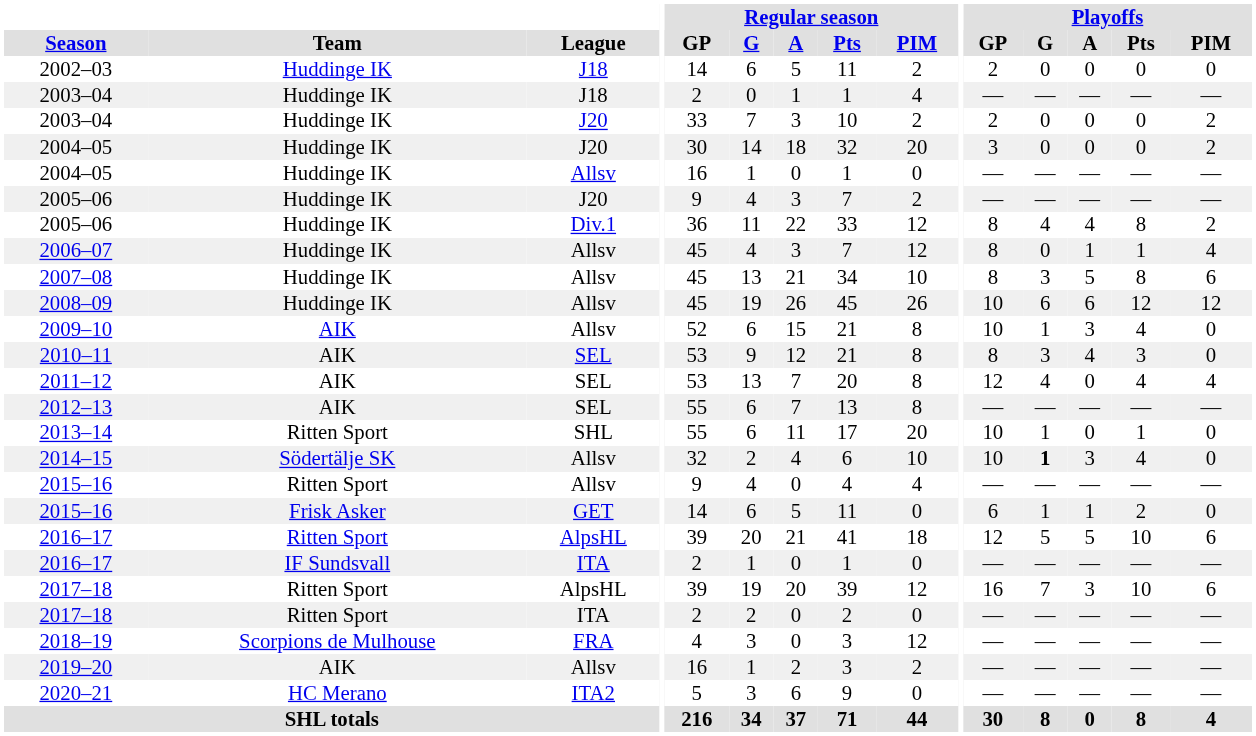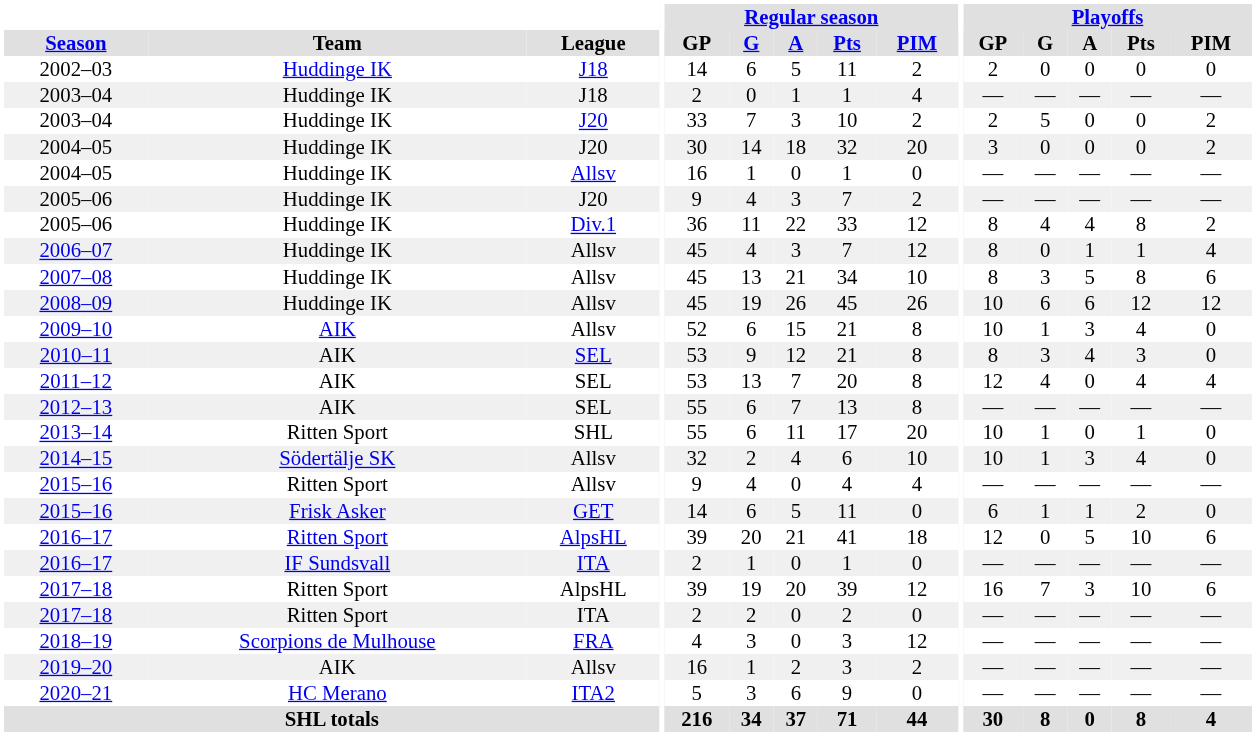 <table border="0" cellpadding="1" cellspacing="0" style="text-align:center; width:60em">
 <tr bgcolor="#e0e0e0">
 <th colspan="3" bgcolor="#ffffff"></th>
 <th rowspan="99" bgcolor="#ffffff"></th>
 <th colspan="5"><a href='#'>Regular season</a></th>
 <th rowspan="99" bgcolor="#ffffff"></th>
 <th colspan="5"><a href='#'>Playoffs</a></th>
 </tr>
 <tr bgcolor="#e0e0e0">
 <th><a href='#'>Season</a></th>
 <th>Team</th>
 <th>League</th>
 <th>GP</th>
 <th><a href='#'>G</a></th>
 <th><a href='#'>A</a></th>
 <th><a href='#'>Pts</a></th>
 <th><a href='#'>PIM</a></th>
 <th>GP</th>
 <th>G</th>
 <th>A</th>
 <th>Pts</th>
 <th>PIM</th>
 </tr>
 <tr>
 <td>2002–03</td>
 <td><a href='#'>Huddinge IK</a></td>
 <td><a href='#'>J18</a></td>
 <td>14</td>
 <td>6</td>
 <td>5</td>
 <td>11</td>
 <td>2</td>
 <td>2</td>
 <td>0</td>
 <td>0</td>
 <td>0</td>
 <td>0</td>
 </tr>
 <tr bgcolor="#f0f0f0">
 <td>2003–04</td>
 <td>Huddinge IK</td>
 <td>J18</td>
 <td>2</td>
 <td>0</td>
 <td>1</td>
 <td>1</td>
 <td>4</td>
 <td>—</td>
 <td>—</td>
 <td>—</td>
 <td>—</td>
 <td>—</td>
 </tr>
 <tr>
 <td>2003–04</td>
 <td>Huddinge IK</td>
 <td><a href='#'>J20</a></td>
 <td>33</td>
 <td>7</td>
 <td>3</td>
 <td>10</td>
 <td>2</td>
 <td>2</td>
-<td>0</td>
+<td>5</td>
 <td>0</td>
 <td>0</td>
 <td>2</td>
 </tr>
 <tr bgcolor="#f0f0f0">
 <td>2004–05</td>
 <td>Huddinge IK</td>
 <td>J20</td>
 <td>30</td>
 <td>14</td>
 <td>18</td>
 <td>32</td>
 <td>20</td>
 <td>3</td>
 <td>0</td>
 <td>0</td>
 <td>0</td>
 <td>2</td>
 </tr>
 <tr>
 <td>2004–05</td>
 <td>Huddinge IK</td>
 <td><a href='#'>Allsv</a></td>
 <td>16</td>
 <td>1</td>
 <td>0</td>
 <td>1</td>
 <td>0</td>
 <td>—</td>
 <td>—</td>
 <td>—</td>
 <td>—</td>
 <td>—</td>
 </tr>
 <tr bgcolor="#f0f0f0">
 <td>2005–06</td>
 <td>Huddinge IK</td>
 <td>J20</td>
 <td>9</td>
 <td>4</td>
 <td>3</td>
 <td>7</td>
 <td>2</td>
 <td>—</td>
 <td>—</td>
 <td>—</td>
 <td>—</td>
 <td>—</td>
 </tr>
 <tr>
 <td>2005–06</td>
 <td>Huddinge IK</td>
 <td><a href='#'>Div.1</a></td>
 <td>36</td>
 <td>11</td>
 <td>22</td>
 <td>33</td>
 <td>12</td>
 <td>8</td>
 <td>4</td>
 <td>4</td>
 <td>8</td>
 <td>2</td>
 </tr>
 <tr bgcolor="#f0f0f0">
 <td><a href='#'>2006–07</a></td>
 <td>Huddinge IK</td>
 <td>Allsv</td>
 <td>45</td>
 <td>4</td>
 <td>3</td>
 <td>7</td>
 <td>12</td>
 <td>8</td>
 <td>0</td>
 <td>1</td>
 <td>1</td>
 <td>4</td>
 </tr>
 <tr>
 <td><a href='#'>2007–08</a></td>
 <td>Huddinge IK</td>
 <td>Allsv</td>
 <td>45</td>
 <td>13</td>
 <td>21</td>
 <td>34</td>
 <td>10</td>
 <td>8</td>
 <td>3</td>
 <td>5</td>
 <td>8</td>
 <td>6</td>
 </tr>
 <tr bgcolor="#f0f0f0">
 <td><a href='#'>2008–09</a></td>
 <td>Huddinge IK</td>
 <td>Allsv</td>
 <td>45</td>
 <td>19</td>
 <td>26</td>
 <td>45</td>
 <td>26</td>
 <td>10</td>
 <td>6</td>
 <td>6</td>
 <td>12</td>
 <td>12</td>
 </tr>
 <tr>
 <td><a href='#'>2009–10</a></td>
 <td><a href='#'>AIK</a></td>
 <td>Allsv</td>
 <td>52</td>
 <td>6</td>
 <td>15</td>
 <td>21</td>
 <td>8</td>
 <td>10</td>
 <td>1</td>
 <td>3</td>
 <td>4</td>
 <td>0</td>
 </tr>
 <tr bgcolor="#f0f0f0">
 <td><a href='#'>2010–11</a></td>
 <td>AIK</td>
 <td><a href='#'>SEL</a></td>
 <td>53</td>
 <td>9</td>
 <td>12</td>
 <td>21</td>
 <td>8</td>
 <td>8</td>
 <td>3</td>
 <td>4</td>
 <td>3</td>
 <td>0</td>
 </tr>
 <tr>
 <td><a href='#'>2011–12</a></td>
 <td>AIK</td>
 <td>SEL</td>
 <td>53</td>
 <td>13</td>
 <td>7</td>
 <td>20</td>
 <td>8</td>
 <td>12</td>
 <td>4</td>
 <td>0</td>
 <td>4</td>
 <td>4</td>
 </tr>
 <tr bgcolor="#f0f0f0">
 <td><a href='#'>2012–13</a></td>
 <td>AIK</td>
 <td>SEL</td>
 <td>55</td>
 <td>6</td>
 <td>7</td>
 <td>13</td>
 <td>8</td>
 <td>—</td>
 <td>—</td>
 <td>—</td>
 <td>—</td>
 <td>—</td>
 </tr>
 <tr>
 <td><a href='#'>2013–14</a></td>
 <td>Ritten Sport</td>
 <td>SHL</td>
 <td>55</td>
 <td>6</td>
 <td>11</td>
 <td>17</td>
 <td>20</td>
 <td>10</td>
 <td>1</td>
 <td>0</td>
 <td>1</td>
 <td>0</td>
 </tr>
 <tr bgcolor="#f0f0f0">
 <td><a href='#'>2014–15</a></td>
 <td><a href='#'>Södertälje SK</a></td>
 <td>Allsv</td>
 <td>32</td>
 <td>2</td>
 <td>4</td>
 <td>6</td>
 <td>10</td>
 <td>10</td>
-<td><strong>1</strong></td>
+<td>1</td>
 <td>3</td>
 <td>4</td>
 <td>0</td>
 </tr>
 <tr>
 <td><a href='#'>2015–16</a></td>
 <td>Ritten Sport</td>
 <td>Allsv</td>
 <td>9</td>
 <td>4</td>
 <td>0</td>
 <td>4</td>
 <td>4</td>
 <td>—</td>
 <td>—</td>
 <td>—</td>
 <td>—</td>
 <td>—</td>
 </tr>
 <tr bgcolor="#f0f0f0">
 <td><a href='#'>2015–16</a></td>
 <td><a href='#'>Frisk Asker</a></td>
 <td><a href='#'>GET</a></td>
 <td>14</td>
 <td>6</td>
 <td>5</td>
 <td>11</td>
 <td>0</td>
 <td>6</td>
 <td>1</td>
 <td>1</td>
 <td>2</td>
 <td>0</td>
 </tr>
 <tr>
 <td><a href='#'>2016–17</a></td>
 <td><a href='#'>Ritten Sport</a></td>
 <td><a href='#'>AlpsHL</a></td>
 <td>39</td>
 <td>20</td>
 <td>21</td>
 <td>41</td>
 <td>18</td>
 <td>12</td>
-<td>5</td>
+<td>0</td>
 <td>5</td>
 <td>10</td>
 <td>6</td>
 </tr>
 <tr bgcolor="#f0f0f0">
 <td><a href='#'>2016–17</a></td>
 <td><a href='#'>IF Sundsvall</a></td>
 <td><a href='#'>ITA</a></td>
 <td>2</td>
 <td>1</td>
 <td>0</td>
 <td>1</td>
 <td>0</td>
 <td>—</td>
 <td>—</td>
 <td>—</td>
 <td>—</td>
 <td>—</td>
 </tr>
 <tr>
 <td><a href='#'>2017–18</a></td>
 <td>Ritten Sport</td>
 <td>AlpsHL</td>
 <td>39</td>
 <td>19</td>
 <td>20</td>
 <td>39</td>
 <td>12</td>
 <td>16</td>
 <td>7</td>
 <td>3</td>
 <td>10</td>
 <td>6</td>
 </tr>
 <tr bgcolor="#f0f0f0">
 <td><a href='#'>2017–18</a></td>
 <td>Ritten Sport</td>
 <td>ITA</td>
 <td>2</td>
 <td>2</td>
 <td>0</td>
 <td>2</td>
 <td>0</td>
 <td>—</td>
 <td>—</td>
 <td>—</td>
 <td>—</td>
 <td>—</td>
 </tr>
 <tr>
 <td><a href='#'>2018–19</a></td>
 <td><a href='#'>Scorpions de Mulhouse</a></td>
 <td><a href='#'>FRA</a></td>
 <td>4</td>
 <td>3</td>
 <td>0</td>
 <td>3</td>
 <td>12</td>
 <td>—</td>
 <td>—</td>
 <td>—</td>
 <td>—</td>
 <td>—</td>
 </tr>
 <tr bgcolor="#f0f0f0">
 <td><a href='#'>2019–20</a></td>
 <td>AIK</td>
 <td>Allsv</td>
 <td>16</td>
 <td>1</td>
 <td>2</td>
 <td>3</td>
 <td>2</td>
 <td>—</td>
 <td>—</td>
 <td>—</td>
 <td>—</td>
 <td>—</td>
 </tr>
 <tr>
 <td><a href='#'>2020–21</a></td>
 <td><a href='#'>HC Merano</a></td>
 <td><a href='#'>ITA2</a></td>
 <td>5</td>
 <td>3</td>
 <td>6</td>
 <td>9</td>
 <td>0</td>
 <td>—</td>
 <td>—</td>
 <td>—</td>
 <td>—</td>
 <td>—</td>
 </tr>
 <tr bgcolor="#e0e0e0">
 <th colspan="3">SHL totals</th>
 <th>216</th>
 <th>34</th>
 <th>37</th>
 <th>71</th>
 <th>44</th>
 <th>30</th>
 <th>8</th>
 <th>0</th>
 <th>8</th>
 <th>4</th>
 </tr>
 </table>
